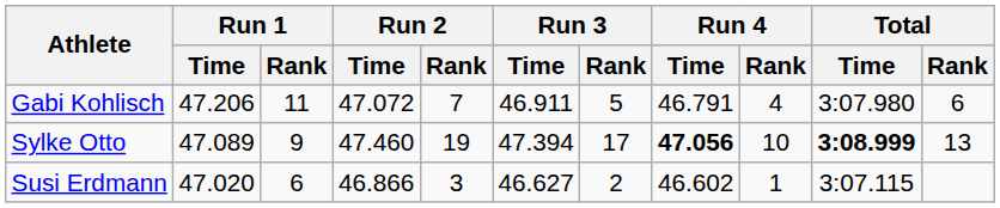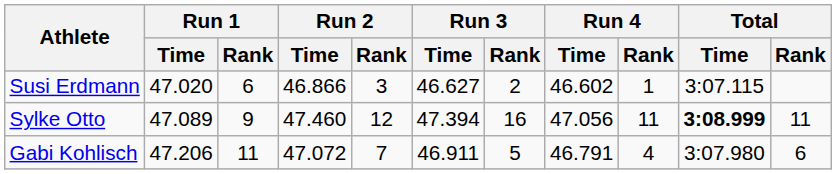 <table class="wikitable" border="1" style="font-size:90%">
 <tr>
 <th rowspan="2">Athlete</th>
 <th colspan="2">Run 1</th>
 <th colspan="2">Run 2</th>
 <th colspan="2">Run 3</th>
 <th colspan="2">Run 4</th>
 <th colspan="2">Total</th>
 </tr>
 <tr>
 <th>Time</th>
 <th>Rank</th>
 <th>Time</th>
 <th>Rank</th>
 <th>Time</th>
 <th>Rank</th>
 <th>Time</th>
 <th>Rank</th>
 <th>Time</th>
 <th>Rank</th>
 </tr>
 <tr>
+<td><a href='#'>Susi Erdmann</a></td>
+<td align="center">47.020</td>
+<td align="center">6</td>
+<td align="center">46.866</td>
+<td align="center">3</td>
+<td align="center">46.627</td>
+<td align="center">2</td>
+<td align="center">46.602</td>
+<td align="center">1</td>
+<td align="center">3:07.115</td>
+<td align="center"></td>
+</tr>
+<tr>
+<td><a href='#'>Sylke Otto</a></td>
+<td align="center">47.089</td>
+<td align="center">9</td>
+<td align="center">47.460</td>
+<td align="center">12</td>
+<td align="center">47.394</td>
+<td align="center">16</td>
+<td align="center">47.056</td>
+<td align="center">11</td>
+<td align="center"><strong>3:08.999</strong></td>
+<td align="center">11</td>
+</tr>
+<tr>
 <td><a href='#'>Gabi Kohlisch</a></td>
 <td align="center">47.206</td>
 <td align="center">11</td>
 <td align="center">47.072</td>
 <td align="center">7</td>
 <td align="center">46.911</td>
 <td align="center">5</td>
 <td align="center">46.791</td>
 <td align="center">4</td>
 <td align="center">3:07.980</td>
 <td align="center">6</td>
 </tr>
-<tr>
-<td><a href='#'>Sylke Otto</a></td>
-<td align="center">47.089</td>
-<td align="center">9</td>
-<td align="center">47.460</td>
-<td align="center">19</td>
-<td align="center">47.394</td>
-<td align="center">17</td>
-<td align="center"><strong>47.056</strong></td>
-<td align="center">10</td>
-<td align="center"><strong>3:08.999</strong></td>
-<td align="center">13</td>
-</tr>
-<tr>
-<td><a href='#'>Susi Erdmann</a></td>
-<td align="center">47.020</td>
-<td align="center">6</td>
-<td align="center">46.866</td>
-<td align="center">3</td>
-<td align="center">46.627</td>
-<td align="center">2</td>
-<td align="center">46.602</td>
-<td align="center">1</td>
-<td align="center">3:07.115</td>
-<td align="center"></td>
-</tr>
 </table>
